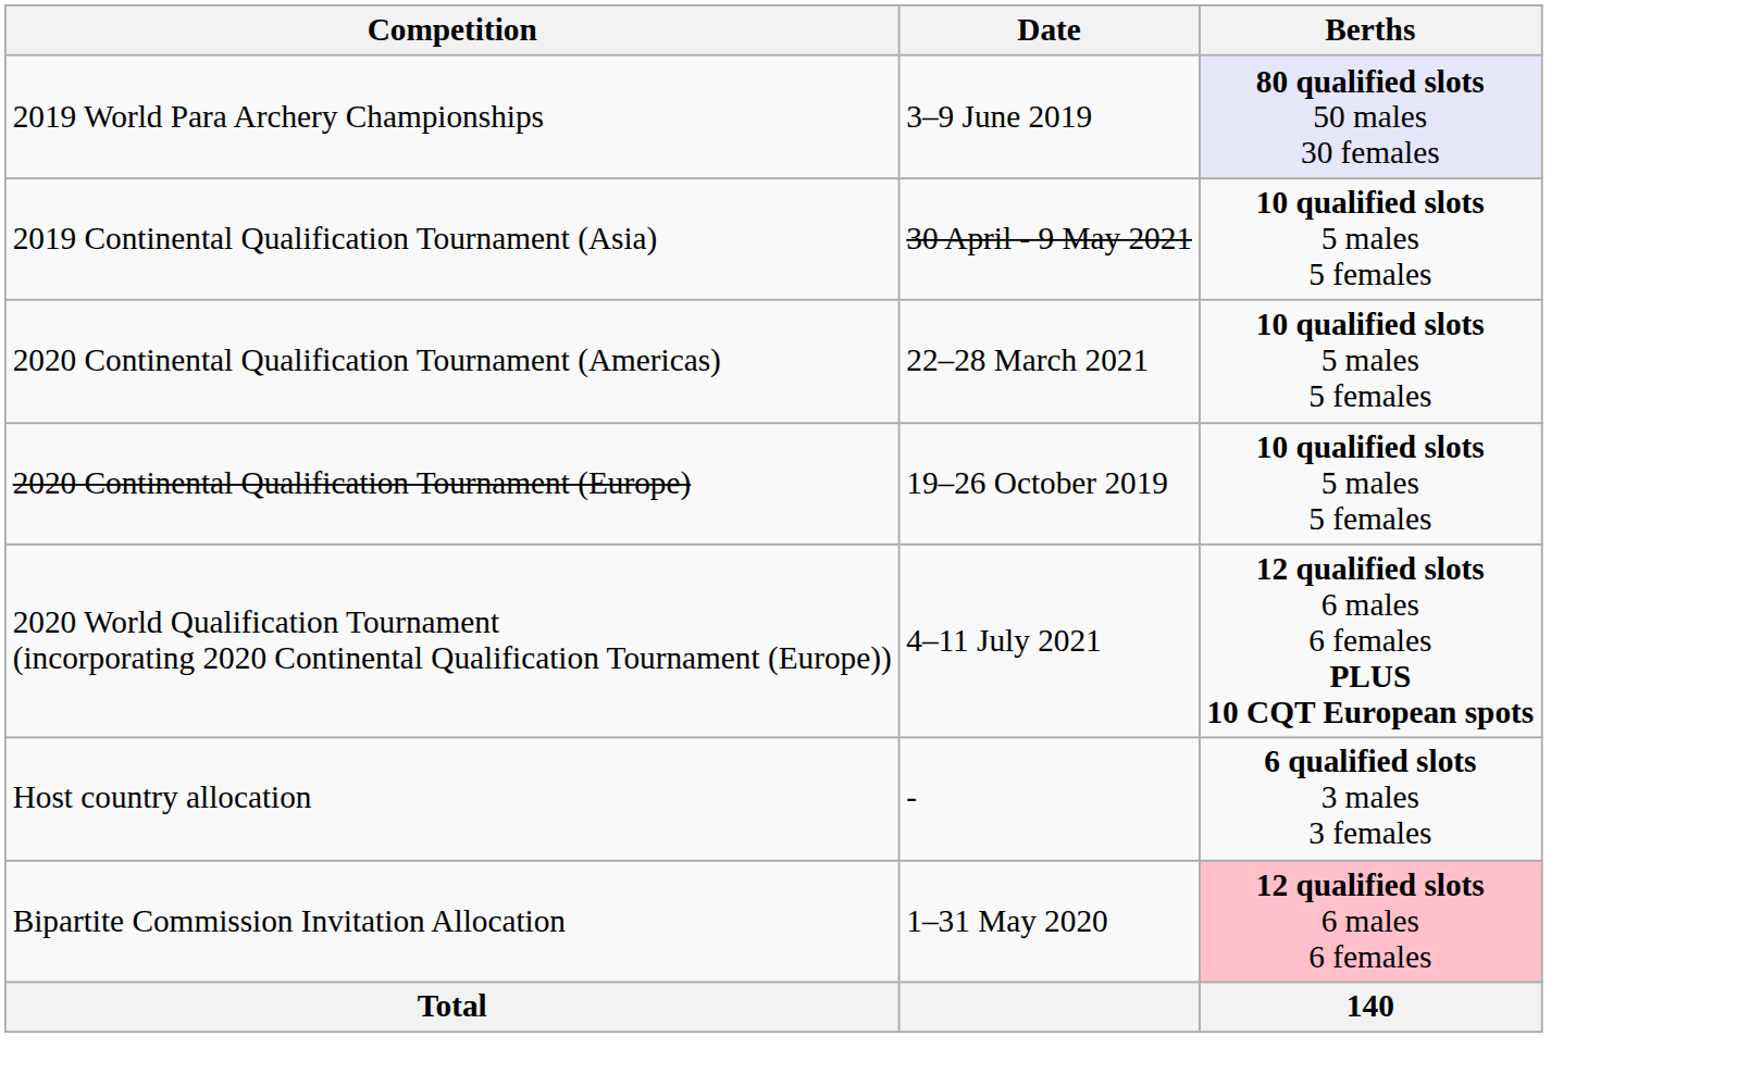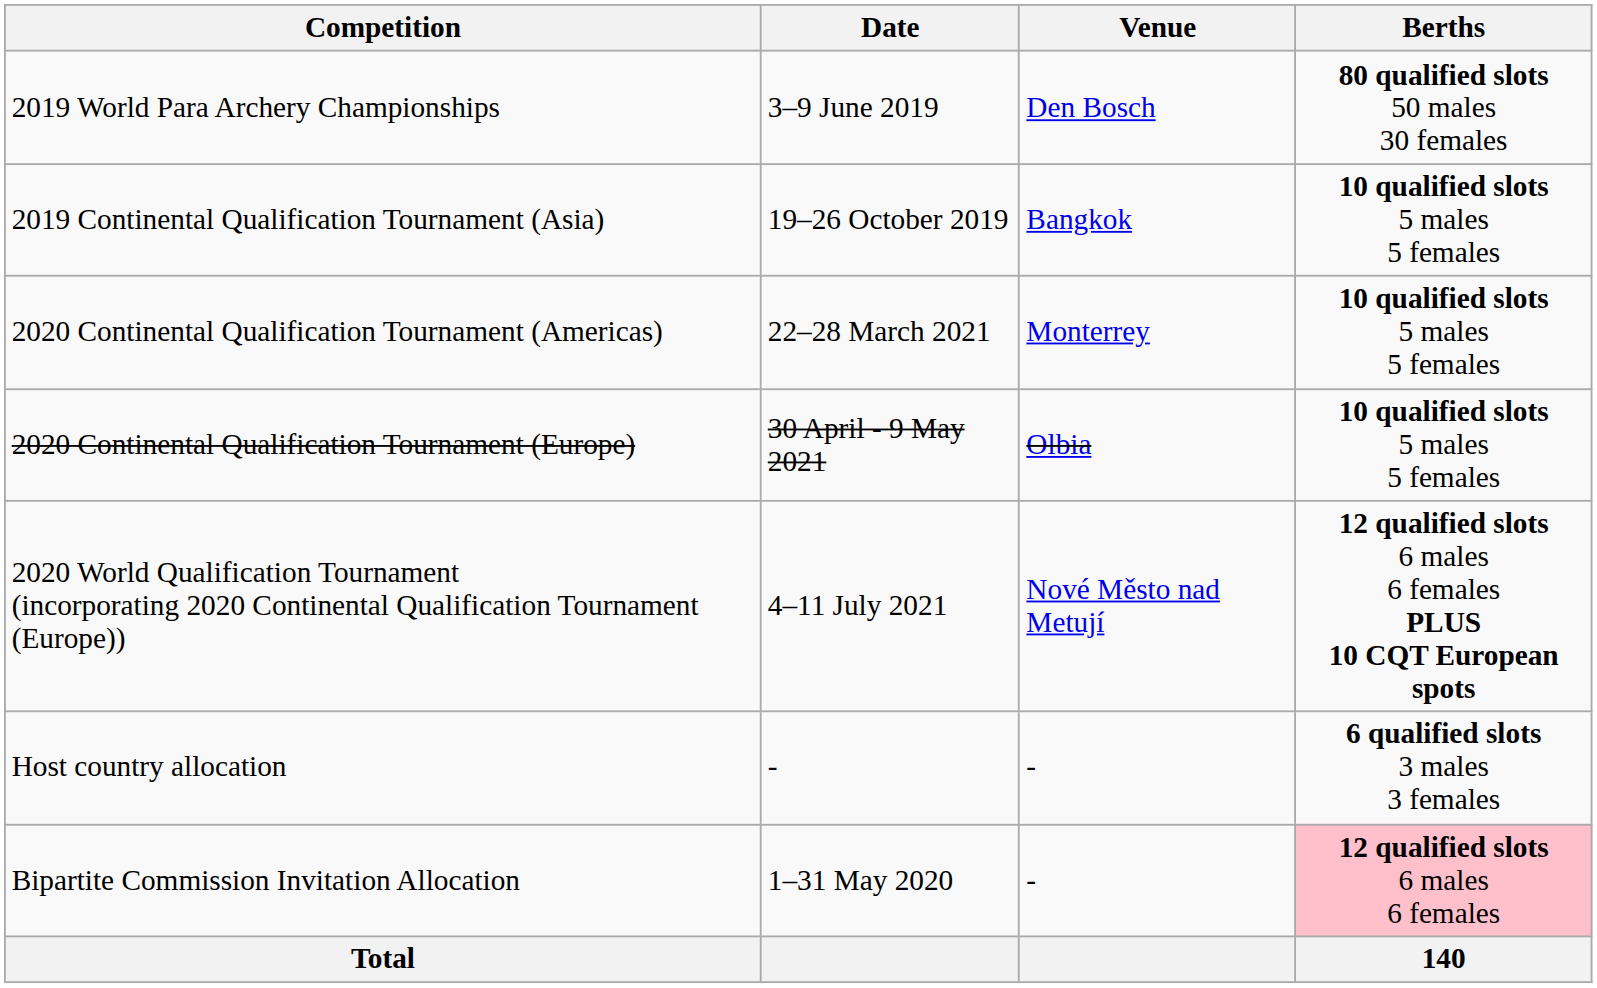 <table class="wikitable">
 <tr>
 <th>Competition</th>
 <th>Date</th>
+<th>Venue</th>
 <th>Berths</th>
 </tr>
 <tr>
 <td>2019 World Para Archery Championships</td>
 <td>3–9 June 2019</td>
-<td align=center style="background: lavender;"><strong>80 qualified slots</strong><br> 50 males<br> 30 females</td>
+<td> <a href='#'>Den Bosch</a></td>
+<td align=center><strong>80 qualified slots</strong><br> 50 males<br> 30 females</td>
 </tr>
 <tr>
 <td>2019 Continental Qualification Tournament (Asia)</td>
-<td><s>30 April - 9 May 2021</s></td>
+<td>19–26 October 2019</td>
+<td> <a href='#'>Bangkok</a></td>
 <td align=center><strong>10 qualified slots</strong><br> 5 males<br> 5 females</td>
 </tr>
 <tr>
 <td>2020 Continental Qualification Tournament (Americas)</td>
 <td>22–28 March 2021</td>
+<td> <a href='#'>Monterrey</a></td>
 <td align=center><strong>10 qualified slots</strong><br> 5 males<br> 5 females</td>
 </tr>
 <tr>
 <td><s>2020 Continental Qualification Tournament (Europe)</s></td>
-<td>19–26 October 2019</td>
+<td><s>30 April - 9 May 2021</s></td>
+<td> <s><a href='#'>Olbia</a></s></td>
 <td align=center><strong>10 qualified slots</strong><br> 5 males<br> 5 females</td>
 </tr>
 <tr>
 <td>2020 World Qualification Tournament<br>(incorporating 2020 Continental Qualification Tournament (Europe))</td>
 <td>4–11 July 2021</td>
+<td> <a href='#'>Nové Město nad Metují</a></td>
 <td align=center><strong>12 qualified slots</strong><br> 6 males<br> 6 females <br><strong>PLUS</strong><br><strong>10 CQT European spots</strong></td>
 </tr>
 <tr>
 <td>Host country allocation</td>
+<td>-</td>
 <td>-</td>
 <td align=center><strong>6 qualified slots</strong><br> 3 males<br> 3 females</td>
 </tr>
 <tr>
 <td>Bipartite Commission Invitation Allocation</td>
 <td>1–31 May 2020</td>
+<td>-</td>
 <td align=center style="background: pink;"><strong>12 qualified slots</strong><br> 6 males<br> 6 females</td>
 </tr>
 <tr>
 <th>Total</th>
 <th></th>
+<th></th>
 <th align="center">140</th>
 </tr>
 </table>
